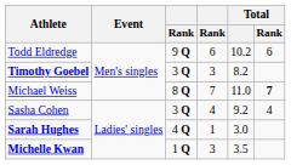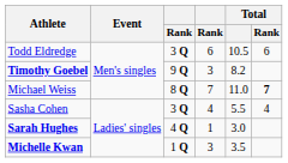 <table class=wikitable style=font-size:90%;text-align:center>
 <tr>
 <th rowspan=2>Athlete</th>
 <th rowspan=2>Event</th>
 <th></th>
 <th></th>
 <th colspan=2>Total</th>
 </tr>
 <tr style=font-size:95%>
 <th>Rank</th>
 <th>Rank</th>
 <th></th>
 <th>Rank</th>
 </tr>
 <tr>
 <td align=left><a href='#'>Todd Eldredge</a></td>
 <td align=left rowspan=3><a href='#'>Men's singles</a></td>
-<td>9 <strong>Q</strong></td>
+<td>3 <strong>Q</strong></td>
 <td>6</td>
-<td>10.2</td>
+<td>10.5</td>
 <td>6</td>
 </tr>
 <tr>
 <td align=left><strong><a href='#'>Timothy Goebel</a></strong></td>
-<td>3 <strong>Q</strong></td>
+<td>9 <strong>Q</strong></td>
 <td>3</td>
 <td>8.2</td>
 <td></td>
 </tr>
 <tr>
 <td align=left><a href='#'>Michael Weiss</a></td>
 <td>8 <strong>Q</strong></td>
 <td>7</td>
 <td>11.0</td>
 <td><strong>7</strong></td>
 </tr>
 <tr>
 <td align=left><a href='#'>Sasha Cohen</a></td>
 <td align=left rowspan=3><a href='#'>Ladies' singles</a></td>
 <td>3 <strong>Q</strong></td>
 <td>4</td>
-<td>9.2</td>
+<td>5.5</td>
 <td>4</td>
 </tr>
 <tr>
 <td align=left><strong><a href='#'>Sarah Hughes</a></strong></td>
 <td>4 <strong>Q</strong></td>
 <td>1</td>
 <td>3.0</td>
 <td></td>
 </tr>
 <tr>
 <td align=left><strong><a href='#'>Michelle Kwan</a></strong></td>
 <td>1 <strong>Q</strong></td>
 <td>3</td>
 <td>3.5</td>
 <td></td>
 </tr>
 </table>
